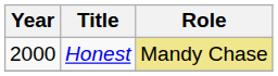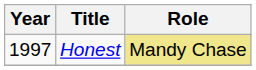 <table class="wikitable">
 <tr>
 <th>Year</th>
 <th>Title</th>
 <th>Role</th>
 </tr>
 <tr>
-<td>2000</td>
+<td>1997</td>
 <td><em><a href='#'>Honest</a></em></td>
 <td style="background: khaki;">Mandy Chase</td>
 </tr>
 <tr>
 </tr>
 </table>
